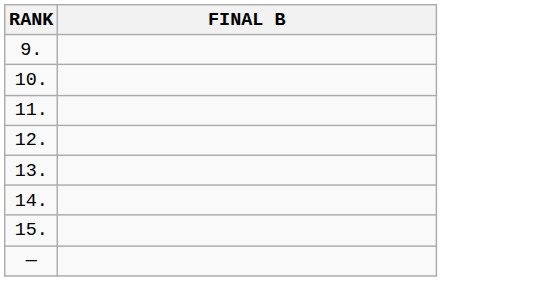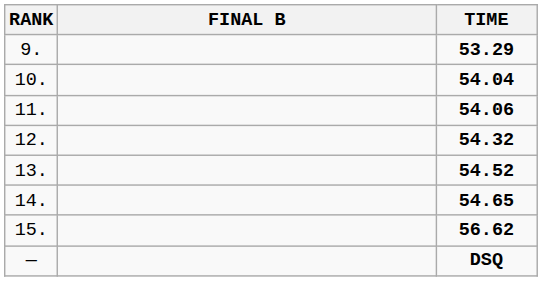 <table class="wikitable">
 <tr>
 <th>RANK</th>
 <th style="width: 20em">FINAL B</th>
+<th style="width: 5em">TIME</th>
 </tr>
 <tr>
 <td align="center">9.</td>
 <td></td>
+<td align="center"><strong>53.29</strong></td>
 </tr>
 <tr>
 <td align="center">10.</td>
 <td></td>
+<td align="center"><strong>54.04</strong></td>
 </tr>
 <tr>
 <td align="center">11.</td>
 <td></td>
+<td align="center"><strong>54.06</strong></td>
 </tr>
 <tr>
 <td align="center">12.</td>
 <td></td>
+<td align="center"><strong>54.32</strong></td>
 </tr>
 <tr>
 <td align="center">13.</td>
 <td></td>
+<td align="center"><strong>54.52</strong></td>
 </tr>
 <tr>
 <td align="center">14.</td>
 <td></td>
+<td align="center"><strong>54.65</strong></td>
 </tr>
 <tr>
 <td align="center">15.</td>
 <td></td>
+<td align="center"><strong>56.62</strong></td>
 </tr>
 <tr>
 <td align="center">—</td>
 <td></td>
+<td align="center"><strong>DSQ</strong></td>
 </tr>
 </table>
